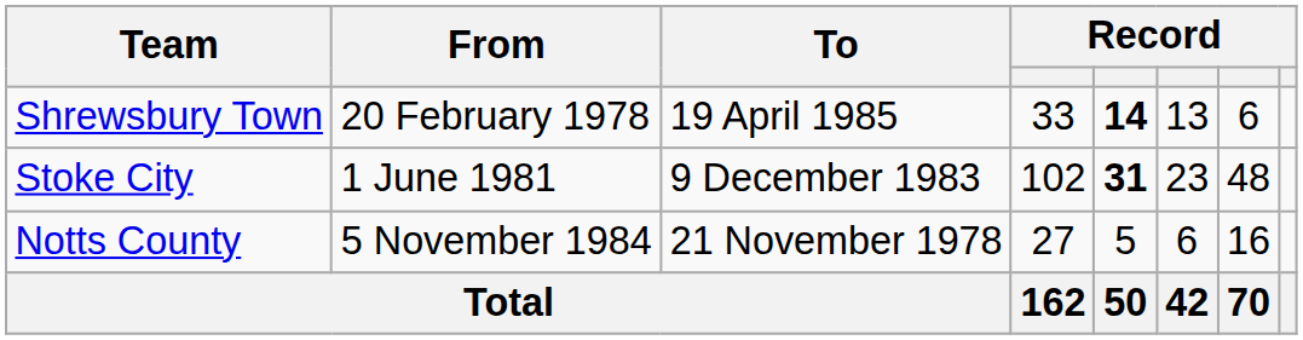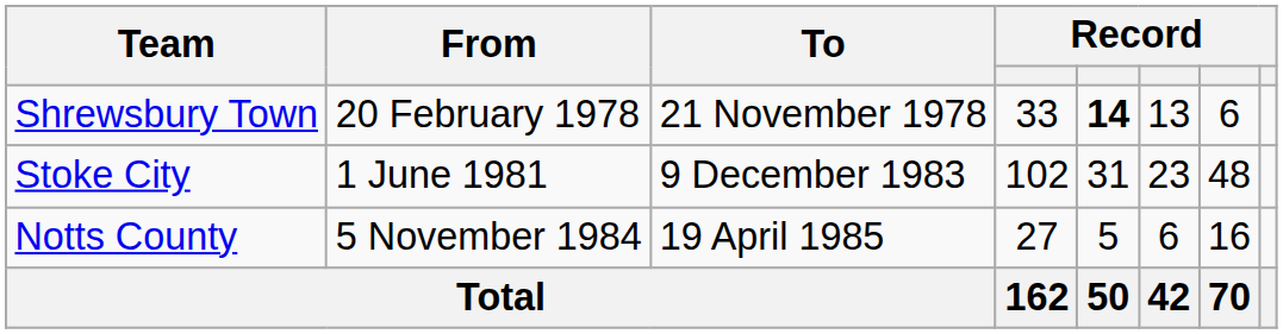 <table class=wikitable style="text-align: center">
 <tr>
 <th rowspan=2>Team</th>
 <th rowspan=2>From</th>
 <th rowspan=2>To</th>
 <th colspan=5>Record</th>
 </tr>
 <tr>
 <th></th>
 <th></th>
 <th></th>
 <th></th>
 <th></th>
 </tr>
 <tr>
 <td align=left><a href='#'>Shrewsbury Town</a></td>
 <td align=left>20 February 1978</td>
-<td align=left>19 April 1985</td>
+<td align=left>21 November 1978</td>
 <td>33</td>
 <td><strong>14</strong></td>
 <td>13</td>
 <td>6</td>
 <td></td>
 </tr>
 <tr>
 <td align=left><a href='#'>Stoke City</a></td>
 <td align=left>1 June 1981</td>
 <td align=left>9 December 1983</td>
 <td>102</td>
-<td><strong>31</strong></td>
+<td>31</td>
 <td>23</td>
 <td>48</td>
 <td></td>
 </tr>
 <tr>
 <td align=left><a href='#'>Notts County</a></td>
 <td align=left>5 November 1984</td>
-<td align=left>21 November 1978</td>
+<td align=left>19 April 1985</td>
 <td>27</td>
 <td>5</td>
 <td>6</td>
 <td>16</td>
 <td></td>
 </tr>
 <tr>
 <th colspan=3>Total</th>
 <th>162</th>
 <th>50</th>
 <th>42</th>
 <th>70</th>
 <th></th>
 </tr>
 </table>
